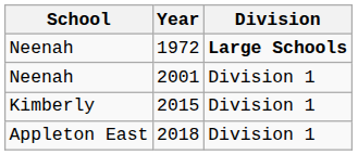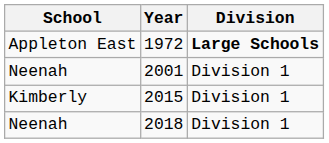 <table class="wikitable">
 <tr>
 <th>School</th>
 <th>Year</th>
 <th>Division</th>
 </tr>
 <tr>
-<td>Neenah</td>
+<td>Appleton East</td>
 <td>1972</td>
 <td><strong>Large Schools</strong></td>
 </tr>
 <tr>
 <td>Neenah</td>
 <td>2001</td>
 <td>Division 1</td>
 </tr>
 <tr>
 <td>Kimberly</td>
 <td>2015</td>
 <td>Division 1</td>
 </tr>
 <tr>
-<td>Appleton East</td>
+<td>Neenah</td>
 <td>2018</td>
 <td>Division 1</td>
 </tr>
 </table>
